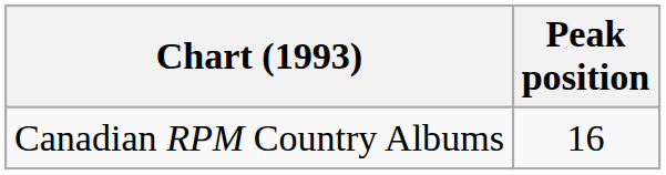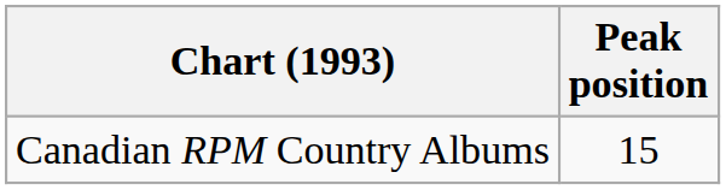 <table class="wikitable">
 <tr>
 <th>Chart (1993)</th>
 <th>Peak<br>position</th>
 </tr>
 <tr>
 <td>Canadian <em>RPM</em> Country Albums</td>
-<td align="center">16</td>
+<td align="center">15</td>
 </tr>
 </table>
